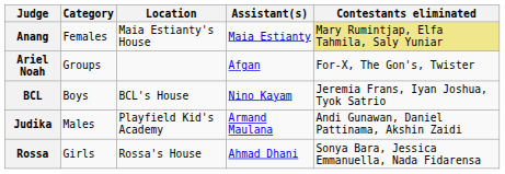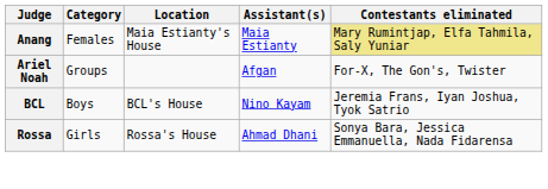 <table class="wikitable plainrowheaders">
 <tr>
 <th>Judge</th>
 <th>Category</th>
 <th>Location</th>
 <th>Assistant(s)</th>
 <th>Contestants eliminated</th>
 </tr>
 <tr>
 <th scope="row">Anang</th>
 <td>Females</td>
 <td>Maia Estianty's House</td>
 <td><a href='#'>Maia Estianty</a></td>
 <td style="background: khaki;">Mary Rumintjap, Elfa Tahmila, Saly Yuniar</td>
 </tr>
 <tr>
 <th scope="row">Ariel Noah</th>
 <td>Groups</td>
 <td></td>
 <td><a href='#'>Afgan</a></td>
 <td>For-X, The Gon's, Twister</td>
 </tr>
 <tr>
 <th scope="row">BCL</th>
 <td>Boys</td>
 <td>BCL's House</td>
 <td><a href='#'>Nino Kayam</a></td>
 <td>Jeremia Frans, Iyan Joshua, Tyok Satrio</td>
 </tr>
 <tr>
-<th scope="row">Judika</th>
-<td>Males</td>
-<td>Playfield Kid's Academy</td>
-<td><a href='#'>Armand Maulana</a></td>
-<td>Andi Gunawan, Daniel Pattinama, Akshin Zaidi</td>
-</tr>
-<tr>
 <th scope="row">Rossa</th>
 <td>Girls</td>
 <td>Rossa's House</td>
 <td><a href='#'>Ahmad Dhani</a></td>
 <td>Sonya Bara, Jessica Emmanuella, Nada Fidarensa</td>
 </tr>
 </table>
